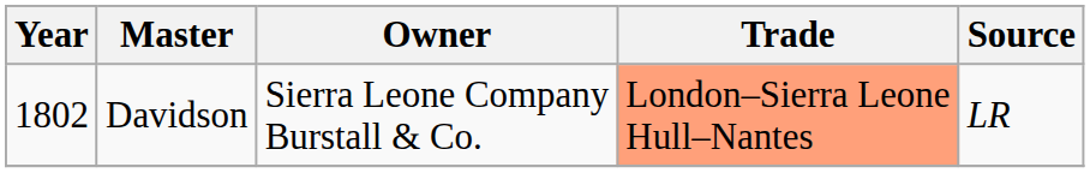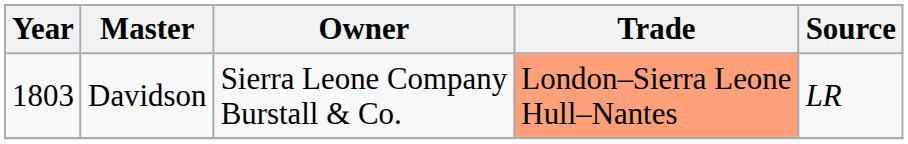 <table class="sortable wikitable">
 <tr>
 <th>Year</th>
 <th>Master</th>
 <th>Owner</th>
 <th>Trade</th>
 <th>Source</th>
 </tr>
 <tr>
-<td>1802</td>
+<td>1803</td>
 <td>Davidson</td>
 <td>Sierra Leone Company<br>Burstall & Co.</td>
 <td style="background: lightsalmon;">London–Sierra Leone<br>Hull–Nantes</td>
 <td><em>LR</em></td>
 </tr>
 <tr>
 </tr>
 </table>
